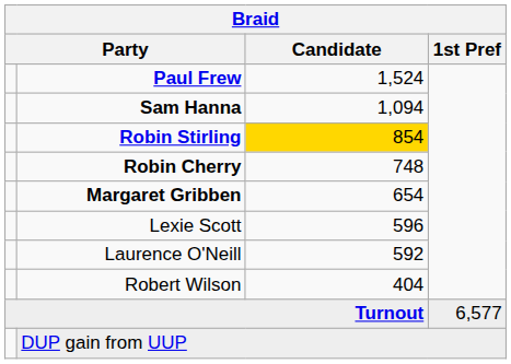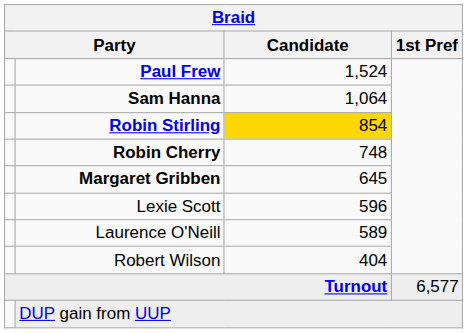 <table class="wikitable">
 <tr>
 <th colspan="4" align="center"><a href='#'>Braid</a></th>
 </tr>
 <tr>
 <th colspan="2" align="center" width=200>Party</th>
 <th width=150>Candidate</th>
 <th width=60>1st Pref</th>
 </tr>
 <tr>
 <td></td>
 <td align="right"><strong><a href='#'>Paul Frew</a></strong></td>
 <td align="right">1,524</td>
 </tr>
 <tr>
 <td></td>
 <td align="right"><strong>Sam Hanna</strong></td>
-<td align="right">1,094</td>
+<td align="right">1,064</td>
 </tr>
 <tr>
 <td></td>
 <td align="right"><strong><a href='#'>Robin Stirling</a></strong></td>
 <td align="right" style="background: gold;">854</td>
 </tr>
 <tr>
 <td></td>
 <td align="right"><strong>Robin Cherry</strong></td>
 <td align="right">748</td>
 </tr>
 <tr>
 <td></td>
 <td align="right"><strong>Margaret Gribben</strong></td>
-<td align="right">654</td>
+<td align="right">645</td>
 </tr>
 <tr>
 <td></td>
 <td align="right">Lexie Scott</td>
 <td align="right">596</td>
 </tr>
 <tr>
 <td></td>
 <td align="right">Laurence O'Neill</td>
-<td align="right">592</td>
+<td align="right">589</td>
 </tr>
 <tr>
 <td></td>
 <td align="right">Robert Wilson</td>
 <td align="right">404</td>
 </tr>
 <tr bgcolor="EEEEEE">
 <td colspan=3 align="right"><strong><a href='#'>Turnout</a></strong></td>
 <td align="right">6,577</td>
 </tr>
 <tr>
 <td bgcolor=></td>
 <td colspan=3 bgcolor="EEEEEE"><a href='#'>DUP</a> gain from <a href='#'>UUP</a></td>
 </tr>
 </table>
